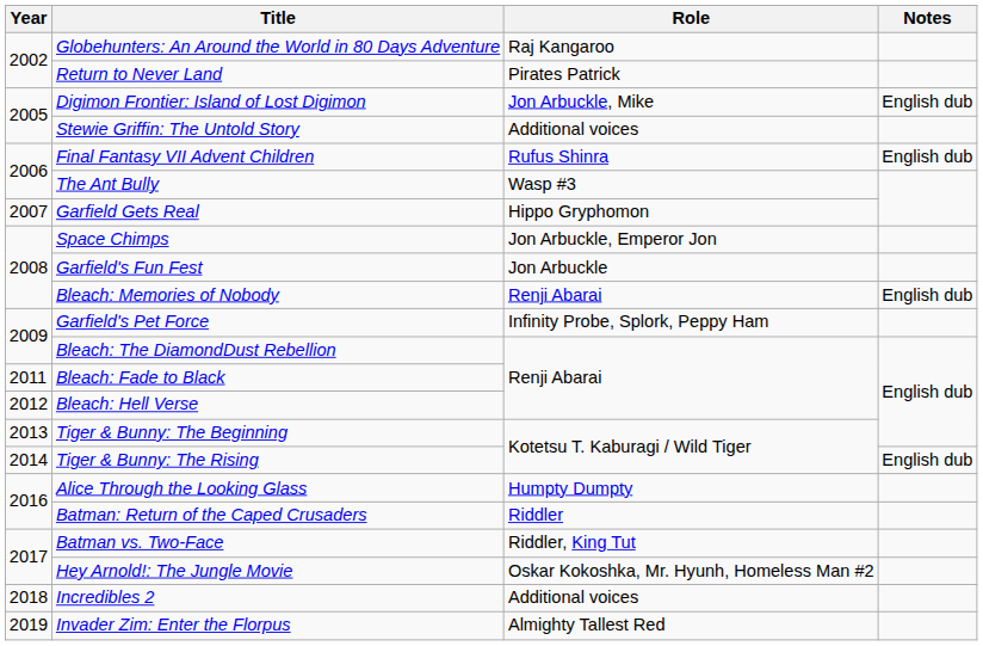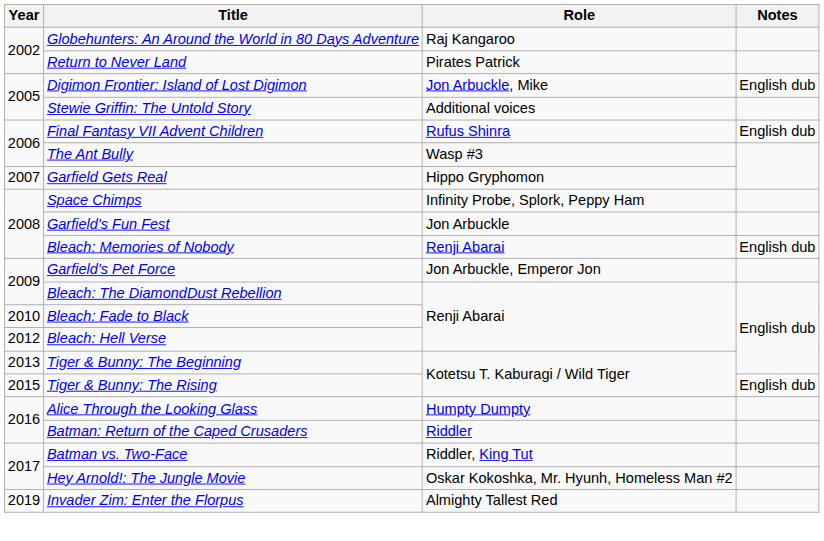 <table class="wikitable sortable plainrowheaders">
 <tr>
 <th>Year</th>
 <th>Title</th>
 <th>Role</th>
 <th>Notes</th>
 </tr>
 <tr>
 <td rowspan="2">2002</td>
 <td><em><a href='#'>Globehunters: An Around the World in 80 Days Adventure</a></em></td>
 <td>Raj Kangaroo</td>
 <td></td>
 </tr>
 <tr>
 <td><em><a href='#'>Return to Never Land</a></em></td>
 <td>Pirates Patrick</td>
 <td></td>
 </tr>
 <tr>
 <td rowspan="2">2005</td>
 <td><em><a href='#'>Digimon Frontier: Island of Lost Digimon</a></em></td>
 <td><a href='#'>Jon Arbuckle</a>, Mike</td>
 <td>English dub</td>
 </tr>
 <tr>
 <td><em><a href='#'>Stewie Griffin: The Untold Story</a></em></td>
 <td>Additional voices</td>
 <td></td>
 </tr>
 <tr>
 <td rowspan=2>2006</td>
 <td><em><a href='#'>Final Fantasy VII Advent Children</a></em></td>
 <td><a href='#'>Rufus Shinra</a></td>
 <td>English dub</td>
 </tr>
 <tr>
 <td><em><a href='#'>The Ant Bully</a></em></td>
 <td>Wasp #3</td>
 <td rowspan="2"></td>
 </tr>
 <tr>
 <td>2007</td>
 <td><em><a href='#'>Garfield Gets Real</a></em></td>
 <td>Hippo Gryphomon</td>
 </tr>
 <tr>
 <td rowspan=3>2008</td>
 <td><em><a href='#'>Space Chimps</a></em></td>
-<td>Jon Arbuckle, Emperor Jon</td>
+<td>Infinity Probe, Splork, Peppy  Ham</td>
 <td></td>
 </tr>
 <tr>
 <td><em><a href='#'>Garfield's Fun Fest</a></em></td>
 <td>Jon Arbuckle</td>
 <td></td>
 </tr>
 <tr>
 <td><em><a href='#'>Bleach: Memories of Nobody</a></em></td>
 <td><a href='#'>Renji Abarai</a></td>
 <td>English dub</td>
 </tr>
 <tr>
 <td rowspan=2>2009</td>
 <td><em><a href='#'>Garfield's Pet Force</a></em></td>
-<td>Infinity Probe, Splork, Peppy  Ham</td>
+<td>Jon Arbuckle, Emperor Jon</td>
 <td></td>
 </tr>
 <tr>
 <td><em><a href='#'>Bleach: The DiamondDust Rebellion</a></em></td>
 <td rowspan=3>Renji Abarai</td>
 <td rowspan=4>English dub</td>
 </tr>
 <tr>
-<td>2011</td>
+<td>2010</td>
 <td><em><a href='#'>Bleach: Fade to Black</a></em></td>
 </tr>
 <tr>
 <td>2012</td>
 <td><em><a href='#'>Bleach: Hell Verse</a></em></td>
 </tr>
 <tr>
 <td>2013</td>
 <td><em><a href='#'>Tiger & Bunny: The Beginning</a></em></td>
 <td rowspan= 2>Kotetsu T. Kaburagi / Wild Tiger</td>
 </tr>
 <tr>
-<td>2014</td>
+<td>2015</td>
 <td><em><a href='#'>Tiger & Bunny: The Rising</a></em></td>
 <td>English dub</td>
 </tr>
 <tr>
 <td rowspan=2>2016</td>
 <td><em><a href='#'>Alice Through the Looking Glass</a></em></td>
 <td><a href='#'>Humpty Dumpty</a></td>
 <td></td>
 </tr>
 <tr>
 <td><em><a href='#'>Batman: Return of the Caped Crusaders</a></em></td>
 <td><a href='#'>Riddler</a></td>
 <td></td>
 </tr>
 <tr>
 <td rowspan=2>2017</td>
 <td><em><a href='#'>Batman vs. Two-Face</a></em></td>
 <td>Riddler, <a href='#'>King Tut</a></td>
 <td></td>
 </tr>
 <tr>
 <td><em><a href='#'>Hey Arnold!: The Jungle Movie</a></em></td>
 <td>Oskar Kokoshka, Mr. Hyunh, Homeless Man #2</td>
 <td></td>
 </tr>
 <tr>
-<td>2018</td>
-<td><em><a href='#'>Incredibles 2</a></em></td>
-<td>Additional voices</td>
-<td></td>
-</tr>
-<tr>
 <td>2019</td>
 <td><em><a href='#'>Invader Zim: Enter the Florpus</a></em></td>
 <td>Almighty Tallest Red</td>
 <td></td>
 </tr>
 </table>
